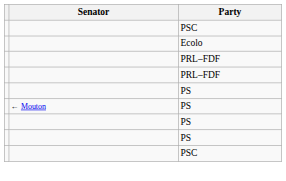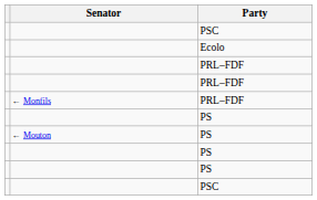 <table class="sortable wikitable" style="text-align:left; font-size:90%">
 <tr>
 <th></th>
 <th width="250">Senator</th>
 <th width="150">Party</th>
 </tr>
 <tr>
 <td></td>
 <td></td>
 <td>PSC</td>
 </tr>
 <tr>
 <td></td>
 <td></td>
 <td>Ecolo</td>
 </tr>
 <tr>
 <td></td>
 <td></td>
 <td>PRL–FDF</td>
 </tr>
 <tr>
 <td></td>
 <td></td>
 <td>PRL–FDF</td>
 </tr>
 <tr>
 <td></td>
+<td> <small>← <a href='#'>Monfils</a></small></td>
+<td>PRL–FDF</td>
+</tr>
+<tr>
+<td></td>
 <td></td>
 <td>PS</td>
 </tr>
 <tr>
 <td></td>
 <td> <small>← <a href='#'>Mouton</a></small></td>
 <td>PS</td>
 </tr>
 <tr>
 <td></td>
 <td></td>
 <td>PS</td>
 </tr>
 <tr>
 <td></td>
 <td></td>
 <td>PS</td>
 </tr>
 <tr>
 <td></td>
 <td></td>
 <td>PSC</td>
 </tr>
 </table>
